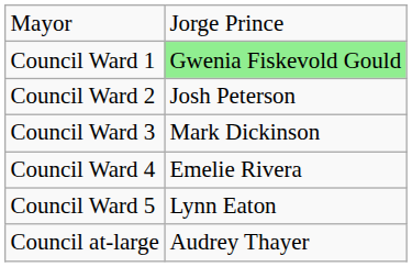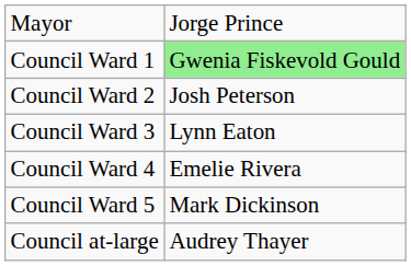 <table class="wikitable">
 <tr>
 <td>Mayor</td>
 <td>Jorge Prince</td>
 </tr>
 <tr>
 <td>Council Ward 1</td>
 <td style="background: lightgreen;">Gwenia Fiskevold Gould</td>
 </tr>
 <tr>
 <td>Council Ward 2</td>
 <td>Josh Peterson</td>
 </tr>
 <tr>
 <td>Council Ward 3</td>
-<td>Mark Dickinson</td>
+<td>Lynn Eaton</td>
 </tr>
 <tr>
 <td>Council Ward 4</td>
 <td>Emelie Rivera</td>
 </tr>
 <tr>
 <td>Council Ward 5</td>
-<td>Lynn Eaton</td>
+<td>Mark Dickinson</td>
 </tr>
 <tr>
 <td>Council at-large</td>
 <td>Audrey Thayer</td>
 </tr>
 </table>
